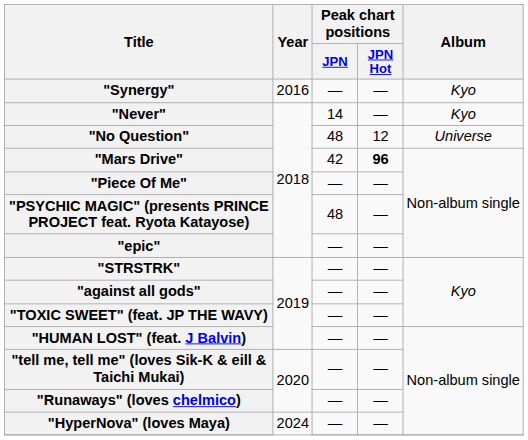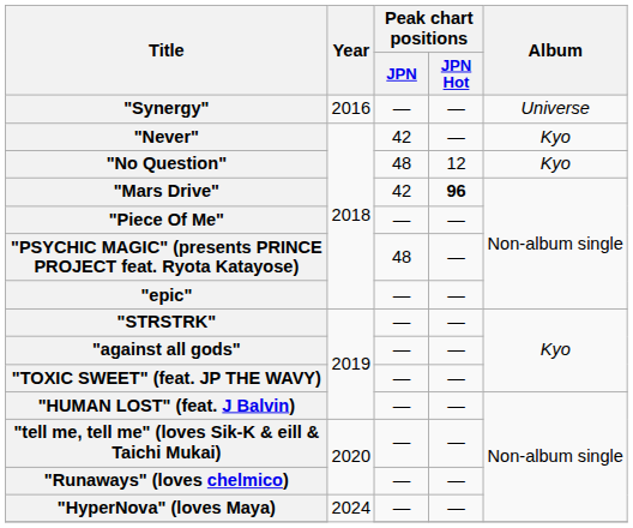 <table class="wikitable plainrowheaders" style="text-align:center;">
 <tr>
 <th scope="col" rowspan="2" style="width:18em;">Title</th>
 <th scope="col" rowspan="2">Year</th>
 <th scope="col" colspan="2">Peak chart positions</th>
 <th scope="col" rowspan="2">Album</th>
 </tr>
 <tr>
 <th scope="col" style="width:3em;font-size:90%;"><a href='#'>JPN</a><br></th>
 <th scope="col" style="width:3em;font-size:90%;"><a href='#'>JPN Hot</a><br></th>
 </tr>
 <tr>
 <th scope="row">"Synergy"</th>
 <td>2016</td>
 <td>—</td>
 <td>—</td>
-<td><em>Kyo</em></td>
+<td><em>Universe</em></td>
 </tr>
 <tr>
 <th scope="row">"Never"</th>
 <td rowspan="6">2018</td>
-<td>14</td>
+<td>42</td>
 <td>—</td>
 <td><em>Kyo</em></td>
 </tr>
 <tr>
 <th scope="row">"No Question"</th>
 <td>48</td>
 <td>12</td>
-<td><em>Universe</em></td>
+<td><em>Kyo</em></td>
 </tr>
 <tr>
 <th scope="row">"Mars Drive"</th>
 <td>42</td>
 <td><strong>96</strong></td>
 <td rowspan="4">Non-album single</td>
 </tr>
 <tr>
 <th scope="row">"Piece Of Me"</th>
 <td>—</td>
 <td>—</td>
 </tr>
 <tr>
 <th scope="row">"PSYCHIC MAGIC" <span>(presents PRINCE PROJECT feat. Ryota Katayose)</span></th>
 <td>48</td>
 <td>—</td>
 </tr>
 <tr>
 <th scope="row">"epic"</th>
 <td>—</td>
 <td>—</td>
 </tr>
 <tr>
 <th scope="row">"STRSTRK"</th>
 <td rowspan="4">2019</td>
 <td>—</td>
 <td>—</td>
 <td rowspan="3"><em>Kyo</em></td>
 </tr>
 <tr>
 <th scope="row">"against all gods"</th>
 <td>—</td>
 <td>—</td>
 </tr>
 <tr>
 <th scope="row">"TOXIC SWEET" <span>(feat. JP THE WAVY)</span></th>
 <td>—</td>
 <td>—</td>
 </tr>
 <tr>
 <th scope="row">"HUMAN LOST" <span>(feat. <a href='#'>J Balvin</a>)</span></th>
 <td>—</td>
 <td>—</td>
 <td rowspan="4">Non-album single</td>
 </tr>
 <tr>
 <th scope="row">"tell me, tell me" <span>(loves Sik-K & eill & Taichi Mukai)</span></th>
 <td rowspan="2">2020</td>
 <td>—</td>
 <td>—</td>
 </tr>
 <tr>
 <th scope="row">"Runaways" <span>(loves <a href='#'>chelmico</a>)</span></th>
 <td>—</td>
 <td>—</td>
 </tr>
 <tr>
 <th scope="row">"HyperNova" <span>(loves Maya)</span></th>
 <td rowspan="4">2024</td>
 <td>—</td>
 <td>—</td>
 </tr>
 <tr>
 </tr>
 </table>
